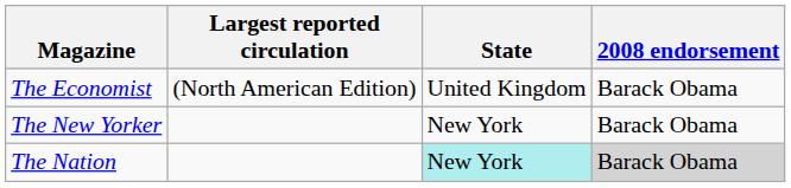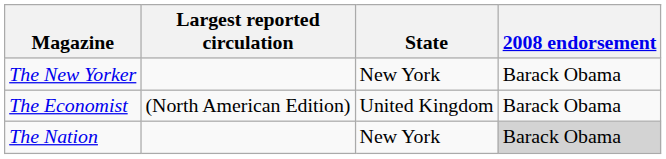 <table class="wikitable sortable">
 <tr valign=bottom>
 <th>Magazine</th>
 <th>Largest reported<br>circulation</th>
 <th>State</th>
 <th><a href='#'>2008 endorsement</a></th>
 </tr>
 <tr>
+<td><em><a href='#'>The New Yorker</a></em></td>
+<td></td>
+<td>New York</td>
+<td>Barack Obama</td>
+</tr>
+<tr>
 <td><em><a href='#'>The Economist</a></em></td>
 <td> (North American Edition)</td>
 <td>United Kingdom</td>
 <td>Barack Obama</td>
 </tr>
 <tr>
-<td><em><a href='#'>The New Yorker</a></em></td>
+<td><em><a href='#'>The Nation</a></em></td>
 <td></td>
 <td>New York</td>
-<td>Barack Obama</td>
-</tr>
-<tr>
-<td><em><a href='#'>The Nation</a></em></td>
-<td></td>
-<td style="background: paleturquoise;">New York</td>
 <td style="background: lightgrey;">Barack Obama</td>
 </tr>
 </table>
